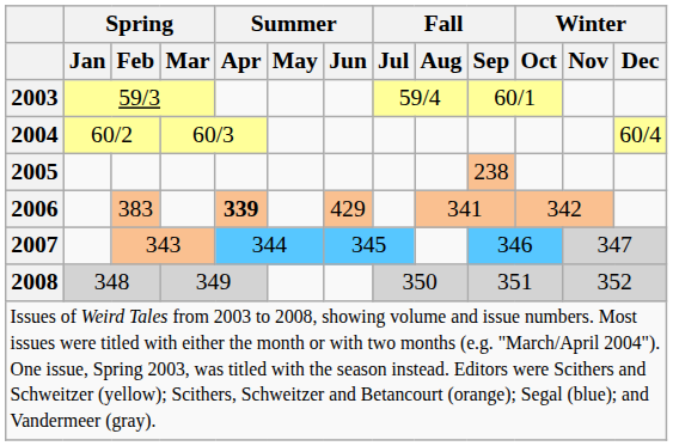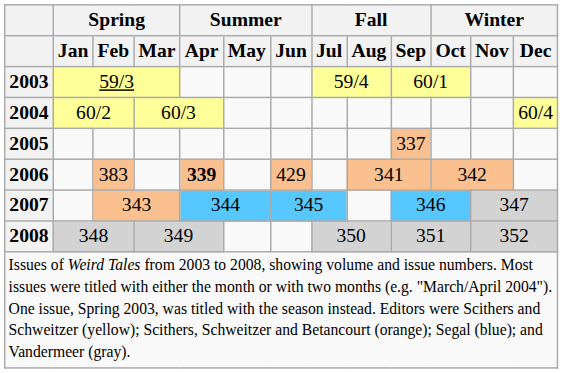 <table class="wikitable" style="font-size: 10pt; width:300px; line-height: 11pt; margin-right: 2em; text-align: center; float: left">
 <tr>
 <th></th>
 <th colspan="3">Spring</th>
 <th colspan="3">Summer</th>
 <th colspan="3">Fall</th>
 <th colspan="3">Winter</th>
 </tr>
 <tr>
 <th></th>
 <th>Jan</th>
 <th>Feb</th>
 <th>Mar</th>
 <th>Apr</th>
 <th>May</th>
 <th>Jun</th>
 <th>Jul</th>
 <th>Aug</th>
 <th>Sep</th>
 <th>Oct</th>
 <th>Nov</th>
 <th>Dec</th>
 </tr>
 <tr>
 <th>2003</th>
 <td colspan="3" style="background:#ff9;"><u>59/3</u></td>
 <td></td>
 <td></td>
 <td></td>
 <td colspan="2" style="background:#ff9;">59/4</td>
 <td colspan="2" style="background:#ff9;">60/1</td>
 <td></td>
 <td></td>
 </tr>
 <tr>
 <th>2004</th>
 <td colspan="2" style="background:#ff9;">60/2</td>
 <td colspan="2" style="background:#ff9;">60/3</td>
 <td></td>
 <td></td>
 <td></td>
 <td></td>
 <td></td>
 <td></td>
 <td></td>
 <td style="background:#ff9;">60/4</td>
 </tr>
 <tr>
 <th>2005</th>
 <td></td>
 <td></td>
 <td></td>
 <td></td>
 <td></td>
 <td></td>
 <td></td>
 <td></td>
-<td style="background:#fac090;">238</td>
+<td style="background:#fac090;">337</td>
 <td></td>
 <td></td>
 <td></td>
 </tr>
 <tr>
 <th>2006</th>
 <td></td>
 <td style="background:#fac090;">383</td>
 <td></td>
 <td style="background:#fac090;"><strong>339</strong></td>
 <td></td>
 <td style="background:#fac090;">429</td>
 <td></td>
 <td colspan="2" style="background:#fac090;">341</td>
 <td colspan="2" style="background:#fac090;">342</td>
 <td></td>
 </tr>
 <tr>
 <th>2007</th>
 <td></td>
 <td colspan="2" style="background:#fac090;">343</td>
 <td colspan="2" style="background:#57c7ff;">344</td>
 <td colspan="2" style="background:#57c7ff;">345</td>
 <td></td>
 <td colspan="2" style="background:#57c7ff;">346</td>
 <td colspan="2" style="background:#d3d3d3;">347</td>
 </tr>
 <tr>
 <th>2008</th>
 <td colspan="2" style="background:#d3d3d3;">348</td>
 <td colspan="2" style="background:#d3d3d3;">349</td>
 <td></td>
 <td></td>
 <td colspan="2" style="background:#d3d3d3;">350</td>
 <td colspan="2" style="background:#d3d3d3;">351</td>
 <td colspan="2" style="background:#d3d3d3;">352</td>
 </tr>
 <tr>
 <td colspan="13" style=" width:100%; font-size: 8pt; text-align:left">Issues of <em>Weird Tales</em> from 2003 to 2008, showing volume and issue numbers. Most issues were titled with either the month or with two months (e.g. "March/April 2004").  One issue, Spring 2003, was titled with the season instead.  Editors were Scithers and Schweitzer (yellow); Scithers, Schweitzer and Betancourt (orange); Segal (blue); and Vandermeer (gray).</td>
 </tr>
 </table>
